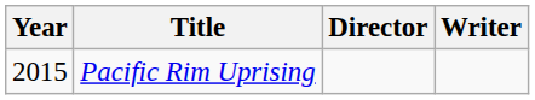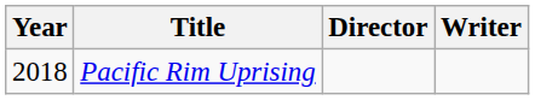 <table class="wikitable">
 <tr>
 <th>Year</th>
 <th>Title</th>
 <th>Director</th>
 <th>Writer</th>
 </tr>
 <tr>
-<td>2015</td>
+<td>2018</td>
 <td><em><a href='#'>Pacific Rim Uprising</a></em></td>
 <td></td>
 <td></td>
 </tr>
 </table>
